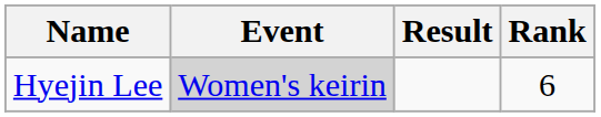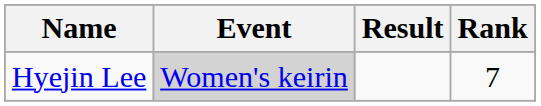 <table class="wikitable sortable">
 <tr>
 <th>Name</th>
 <th>Event</th>
 <th>Result</th>
 <th>Rank</th>
 </tr>
 <tr>
 <td><a href='#'>Hyejin Lee</a></td>
 <td style="background: lightgrey;"><a href='#'>Women's keirin</a></td>
 <td></td>
-<td align=center>6</td>
+<td align=center>7</td>
 </tr>
 </table>
